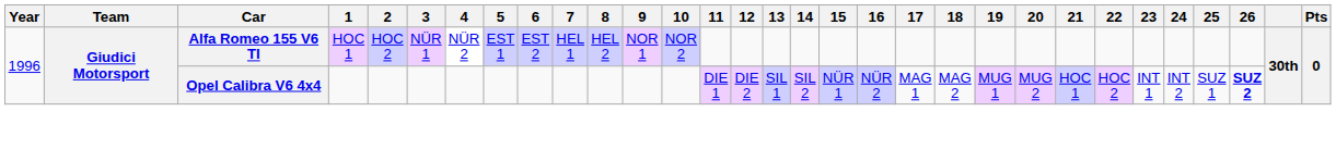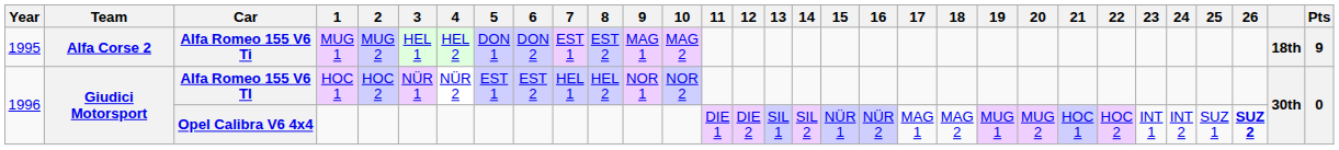 <table class="wikitable" border="1" style="text-align:center; font-size:85%;">
 <tr>
 <th>Year</th>
 <th>Team</th>
 <th>Car</th>
 <th>1</th>
 <th>2</th>
 <th>3</th>
 <th>4</th>
 <th>5</th>
 <th>6</th>
 <th>7</th>
 <th>8</th>
 <th>9</th>
 <th>10</th>
 <th>11</th>
 <th>12</th>
 <th>13</th>
 <th>14</th>
 <th>15</th>
 <th>16</th>
 <th>17</th>
 <th>18</th>
 <th>19</th>
 <th>20</th>
 <th>21</th>
 <th>22</th>
 <th>23</th>
 <th>24</th>
 <th>25</th>
 <th>26</th>
 <th></th>
 <th>Pts</th>
+</tr>
+<tr>
+<td><a href='#'>1995</a></td>
+<th><a href='#'>Alfa Corse 2</a></th>
+<th><a href='#'>Alfa Romeo 155 V6 Ti</a></th>
+<td style="background:#EFCFFF;"><a href='#'>MUG<br>1</a><br></td>
+<td style="background:#CFCFFF;"><a href='#'>MUG<br>2</a><br></td>
+<td style="background:#DFFFDF;"><a href='#'>HEL<br>1</a><br></td>
+<td style="background:#DFFFDF;"><a href='#'>HEL<br>2</a><br></td>
+<td style="background:#CFCFFF;"><a href='#'>DON<br>1</a><br></td>
+<td style="background:#CFCFFF;"><a href='#'>DON<br>2</a><br></td>
+<td style="background:#EFCFFF;"><a href='#'>EST<br>1</a><br></td>
+<td style="background:#CFCFFF;"><a href='#'>EST<br>2</a><br></td>
+<td style="background:#EFCFFF;"><a href='#'>MAG<br>1</a><br></td>
+<td style="background:#EFCFFF;"><a href='#'>MAG<br>2</a><br></td>
+<td></td>
+<td></td>
+<td></td>
+<td></td>
+<td></td>
+<td></td>
+<td></td>
+<td></td>
+<td></td>
+<td></td>
+<td></td>
+<td></td>
+<td></td>
+<td></td>
+<td></td>
+<td></td>
+<th>18th</th>
+<th>9</th>
 </tr>
 <tr>
 <td rowspan=2><a href='#'>1996</a></td>
 <th rowspan=2><a href='#'>Giudici Motorsport</a></th>
 <th><a href='#'>Alfa Romeo 155 V6 TI</a></th>
 <td style="background:#EFCFFF;"><a href='#'>HOC<br>1</a><br></td>
 <td style="background:#CFCFFF;"><a href='#'>HOC<br>2</a><br></td>
 <td style="background:#EFCFFF;"><a href='#'>NÜR<br>1</a><br></td>
 <td style="background:#FFFFFF;"><a href='#'>NÜR<br>2</a><br></td>
 <td style="background:#CFCFFF;"><a href='#'>EST<br>1</a><br></td>
 <td style="background:#CFCFFF;"><a href='#'>EST<br>2</a><br></td>
 <td style="background:#CFCFFF;"><a href='#'>HEL<br>1</a><br></td>
 <td style="background:#CFCFFF;"><a href='#'>HEL<br>2</a><br></td>
 <td style="background:#EFCFFF;"><a href='#'>NOR<br>1</a><br></td>
 <td style="background:#CFCFFF;"><a href='#'>NOR<br>2</a><br></td>
 <td></td>
 <td></td>
 <td></td>
 <td></td>
 <td></td>
 <td></td>
 <td></td>
 <td></td>
 <td></td>
 <td></td>
 <td></td>
 <td></td>
 <td></td>
 <td></td>
 <td></td>
 <td></td>
 <th rowspan=2>30th</th>
 <th rowspan=2>0</th>
 </tr>
 <tr>
 <th><a href='#'>Opel Calibra V6 4x4</a></th>
 <td></td>
 <td></td>
 <td></td>
 <td></td>
 <td></td>
 <td></td>
 <td></td>
 <td></td>
 <td></td>
 <td></td>
 <td style="background:#EFCFFF;"><a href='#'>DIE<br>1</a><br></td>
 <td style="background:#EFCFFF;"><a href='#'>DIE<br>2</a><br></td>
 <td style="background:#CFCFFF;"><a href='#'>SIL<br>1</a><br></td>
 <td style="background:#EFCFFF;"><a href='#'>SIL<br>2</a><br></td>
 <td style="background:#CFCFFF;"><a href='#'>NÜR<br>1</a><br></td>
 <td style="background:#CFCFFF;"><a href='#'>NÜR<br>2</a><br></td>
 <td><a href='#'>MAG<br>1</a></td>
 <td><a href='#'>MAG<br>2</a></td>
 <td style="background:#EFCFFF;"><a href='#'>MUG<br>1</a><br></td>
 <td style="background:#EFCFFF;"><a href='#'>MUG<br>2</a><br></td>
 <td style="background:#CFCFFF;"><a href='#'>HOC<br>1</a><br></td>
 <td style="background:#EFCFFF;"><a href='#'>HOC<br>2</a><br></td>
 <td><a href='#'>INT<br>1</a></td>
 <td><a href='#'>INT<br>2</a></td>
 <td><a href='#'>SUZ<br>1</a></td>
 <td><strong><a href='#'>SUZ<br>2</a></strong></td>
 </tr>
 </table>
